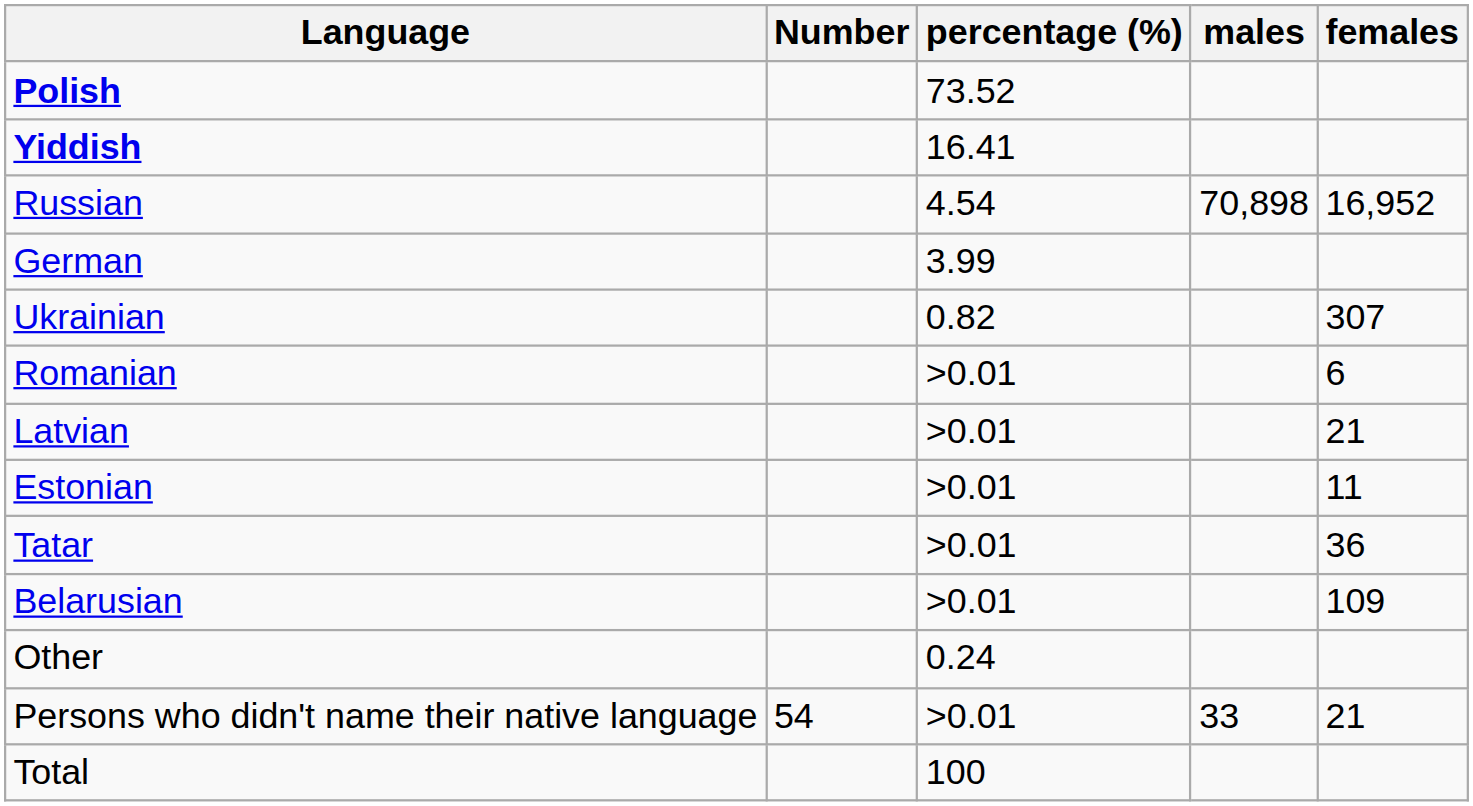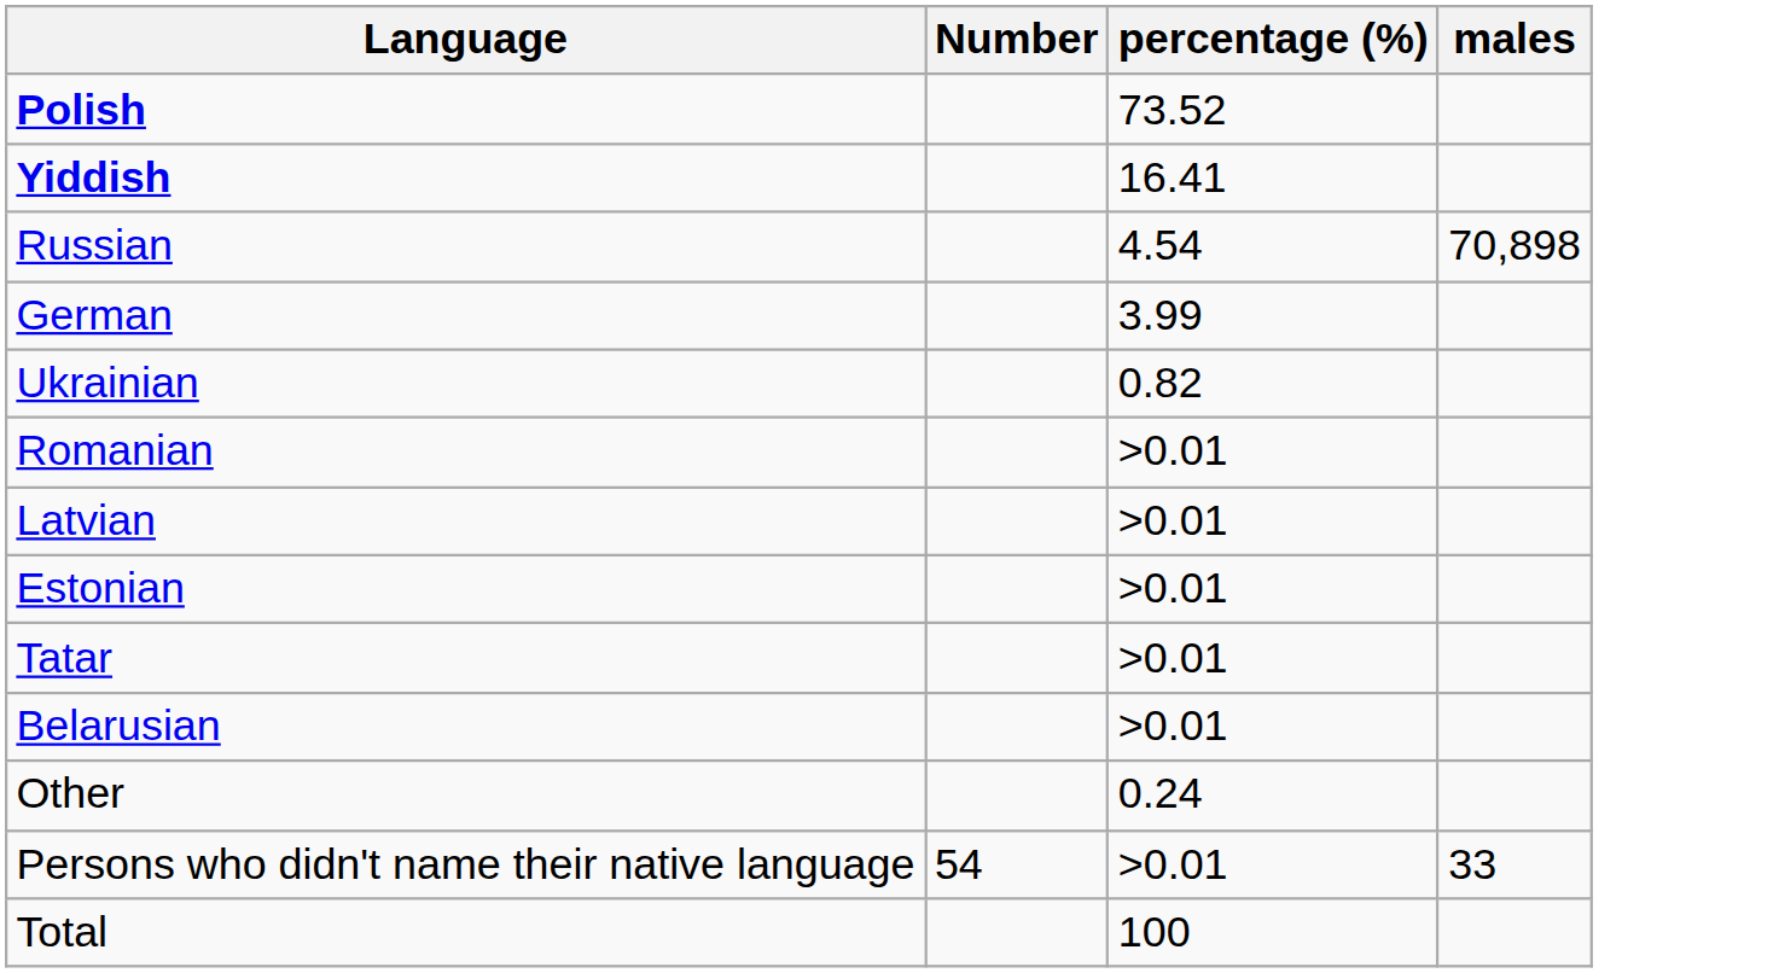 <table align="center" class="wikitable plainlinks TablePager">
 <tr>
 <th>Language</th>
 <th>Number</th>
 <th>percentage (%)</th>
 <th>males</th>
-<th>females</th>
 </tr>
 <tr ---->
 <td><strong><a href='#'>Polish</a></strong></td>
 <td></td>
 <td>73.52</td>
-<td></td>
 <td></td>
 </tr>
 <tr ---->
 <td><strong><a href='#'>Yiddish</a></strong></td>
 <td></td>
 <td>16.41</td>
 <td></td>
-<td></td>
 </tr>
 <tr ---->
 <td><a href='#'>Russian</a></td>
 <td></td>
 <td>4.54</td>
 <td>70,898</td>
-<td>16,952</td>
 </tr>
 <tr ---->
 <td><a href='#'>German</a></td>
 <td></td>
 <td>3.99</td>
-<td></td>
 <td></td>
 </tr>
 <tr ---->
 <td><a href='#'>Ukrainian</a></td>
 <td></td>
 <td>0.82</td>
 <td></td>
-<td>307</td>
 </tr>
 <tr ---->
 <td><a href='#'>Romanian</a></td>
 <td></td>
 <td>>0.01</td>
 <td></td>
-<td>6</td>
 </tr>
 <tr ---->
 <td><a href='#'>Latvian</a></td>
 <td></td>
 <td>>0.01</td>
 <td></td>
-<td>21</td>
 </tr>
 <tr ---->
 <td><a href='#'>Estonian</a></td>
 <td></td>
 <td>>0.01</td>
 <td></td>
-<td>11</td>
 </tr>
 <tr ---->
 <td><a href='#'>Tatar</a></td>
 <td></td>
 <td>>0.01</td>
 <td></td>
-<td>36</td>
 </tr>
 <tr ---->
 <td><a href='#'>Belarusian</a></td>
 <td></td>
 <td>>0.01</td>
 <td></td>
-<td>109</td>
 </tr>
 <tr ---->
 <td>Other</td>
 <td></td>
 <td>0.24</td>
-<td></td>
 <td></td>
 </tr>
 <tr ---->
 <td>Persons who didn't name their native language</td>
 <td>54</td>
 <td>>0.01</td>
 <td>33</td>
-<td>21</td>
 </tr>
 <tr ---->
 <td>Total</td>
 <td></td>
 <td>100</td>
 <td></td>
-<td></td>
 </tr>
 </table>
